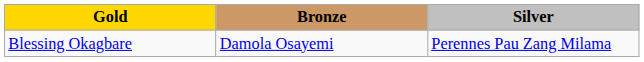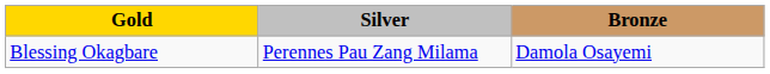 <table class="wikitable" style="text-align:left">
 <tr align="center">
 <td width=200 bgcolor=gold><strong>Gold</strong></td>
+<td width=200 bgcolor=silver><strong>Silver</strong></td>
 <td width=200 bgcolor=CC9966><strong>Bronze</strong></td>
-<td width=200 bgcolor=silver><strong>Silver</strong></td>
 </tr>
 <tr>
 <td><a href='#'>Blessing Okagbare</a><br><em></em></td>
+<td><a href='#'>Perennes Pau Zang Milama</a><br><em></em></td>
 <td><a href='#'>Damola Osayemi</a><br><em></em></td>
-<td><a href='#'>Perennes Pau Zang Milama</a><br><em></em></td>
 </tr>
 </table>
